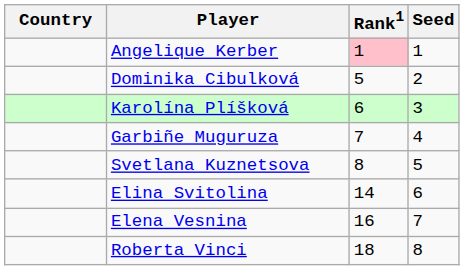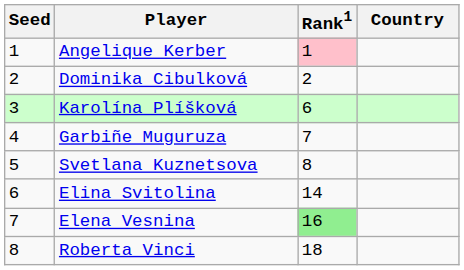 <table class="sortable wikitable">
 <tr>
-<th width=70>Country</th>
+<th>Seed</th>
 <th width=175>Player</th>
 <th>Rank<sup>1</sup></th>
-<th>Seed</th>
+<th width=70>Country</th>
 </tr>
 <tr>
-<td></td>
+<td>1</td>
 <td><a href='#'>Angelique Kerber</a></td>
 <td style="background: pink;">1</td>
-<td>1</td>
+<td></td>
 </tr>
 <tr>
+<td>2</td>
+<td><a href='#'>Dominika Cibulková</a></td>
+<td>2</td>
 <td></td>
-<td><a href='#'>Dominika Cibulková</a></td>
-<td>5</td>
-<td>2</td>
 </tr>
 <tr style="background:#cfc;">
-<td></td>
+<td>3</td>
 <td><a href='#'>Karolína Plíšková</a></td>
 <td>6</td>
-<td>3</td>
+<td></td>
 </tr>
 <tr>
-<td></td>
+<td>4</td>
 <td><a href='#'>Garbiñe Muguruza</a></td>
 <td>7</td>
-<td>4</td>
+<td></td>
 </tr>
 <tr>
-<td></td>
+<td>5</td>
 <td><a href='#'>Svetlana Kuznetsova</a></td>
 <td>8</td>
-<td>5</td>
+<td></td>
 </tr>
 <tr>
-<td></td>
+<td>6</td>
 <td><a href='#'>Elina Svitolina</a></td>
 <td>14</td>
-<td>6</td>
+<td></td>
 </tr>
 <tr>
+<td>7</td>
+<td><a href='#'>Elena Vesnina</a></td>
+<td style="background: lightgreen;">16</td>
 <td></td>
-<td><a href='#'>Elena Vesnina</a></td>
-<td>16</td>
-<td>7</td>
 </tr>
 <tr>
-<td></td>
+<td>8</td>
 <td><a href='#'>Roberta Vinci</a></td>
 <td>18</td>
-<td>8</td>
+<td></td>
 </tr>
 </table>
